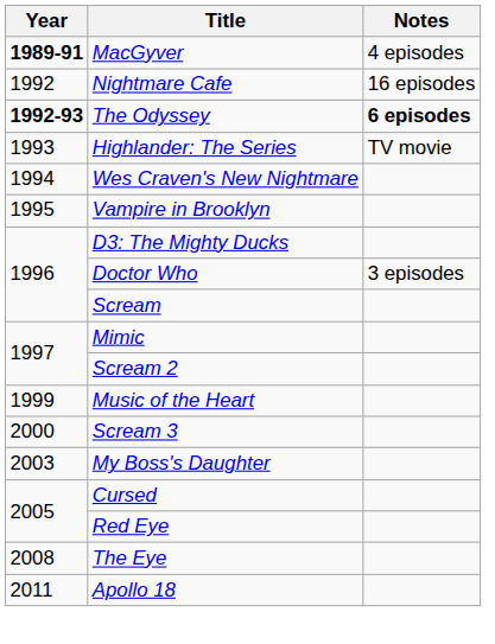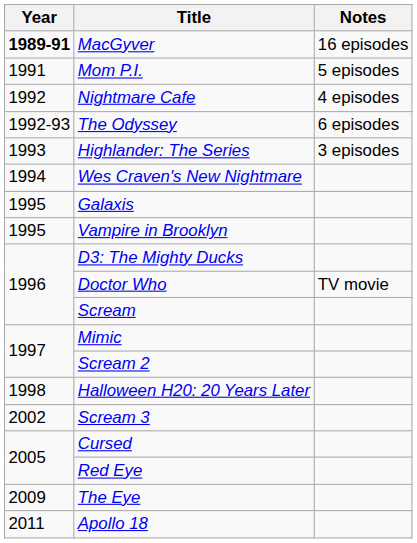 <table class="wikitable">
 <tr>
 <th>Year</th>
 <th>Title</th>
 <th>Notes</th>
 </tr>
 <tr>
 <td><strong>1989-91</strong></td>
 <td><em><a href='#'>MacGyver</a></em></td>
-<td>4 episodes</td>
+<td>16 episodes</td>
+</tr>
+<tr>
+<td>1991</td>
+<td><em><a href='#'>Mom P.I.</a></em></td>
+<td>5 episodes</td>
 </tr>
 <tr>
 <td>1992</td>
 <td><em><a href='#'>Nightmare Cafe</a></em></td>
-<td>16 episodes</td>
+<td>4 episodes</td>
 </tr>
 <tr>
-<td><strong>1992-93</strong></td>
+<td>1992-93</td>
 <td><em><a href='#'>The Odyssey</a></em></td>
-<td><strong>6 episodes</strong></td>
+<td>6 episodes</td>
 </tr>
 <tr>
 <td>1993</td>
 <td><em><a href='#'>Highlander: The Series</a></em></td>
-<td>TV movie</td>
+<td>3 episodes</td>
 </tr>
 <tr>
 <td>1994</td>
 <td><em><a href='#'>Wes Craven's New Nightmare</a></em></td>
+<td></td>
+</tr>
+<tr>
+<td>1995</td>
+<td><em><a href='#'>Galaxis</a></em></td>
 <td></td>
 </tr>
 <tr>
 <td>1995</td>
 <td><em><a href='#'>Vampire in Brooklyn</a></em></td>
 <td></td>
 </tr>
 <tr>
 <td rowspan=3>1996</td>
 <td><em><a href='#'>D3: The Mighty Ducks</a></em></td>
 <td></td>
 </tr>
 <tr>
 <td><em><a href='#'>Doctor Who</a></em></td>
-<td>3 episodes</td>
+<td>TV movie</td>
 </tr>
 <tr>
 <td><em><a href='#'>Scream</a></em></td>
 <td></td>
 </tr>
 <tr>
 <td rowspan=2>1997</td>
 <td><em><a href='#'>Mimic</a></em></td>
 <td></td>
 </tr>
 <tr>
 <td><em><a href='#'>Scream 2</a></em></td>
 <td></td>
 </tr>
 <tr>
-<td>1999</td>
-<td><em><a href='#'>Music of the Heart</a></em></td>
+<td>1998</td>
+<td><em><a href='#'>Halloween H20: 20 Years Later</a></em></td>
 <td></td>
 </tr>
 <tr>
-<td>2000</td>
+<td>2002</td>
 <td><em><a href='#'>Scream 3</a></em></td>
-<td></td>
-</tr>
-<tr>
-<td>2003</td>
-<td><em><a href='#'>My Boss's Daughter</a></em></td>
 <td></td>
 </tr>
 <tr>
 <td rowspan=2>2005</td>
 <td><em><a href='#'>Cursed</a></em></td>
 <td></td>
 </tr>
 <tr>
 <td><em><a href='#'>Red Eye</a></em></td>
 <td></td>
 </tr>
 <tr>
-<td>2008</td>
+<td>2009</td>
 <td><em><a href='#'>The Eye</a></em></td>
 <td></td>
 </tr>
 <tr>
 <td>2011</td>
 <td><em><a href='#'>Apollo 18</a></em></td>
 <td></td>
 </tr>
 </table>
